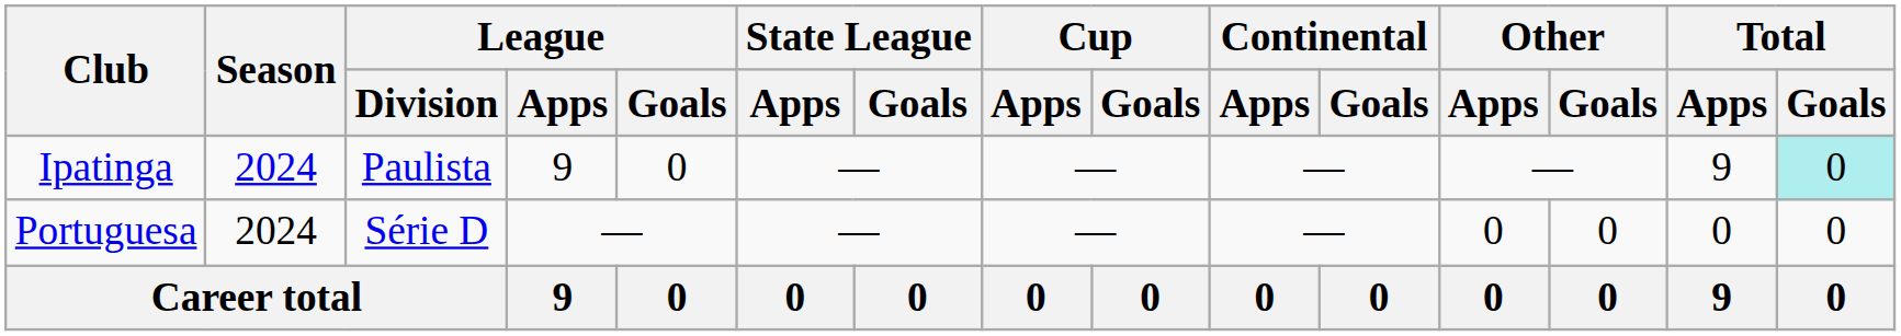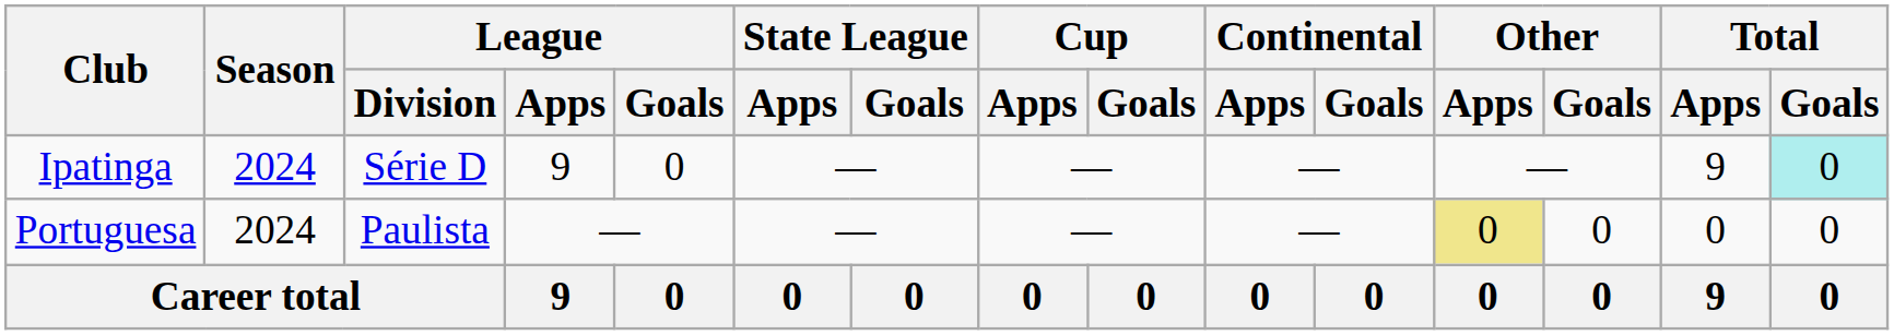 <table class="wikitable" style="text-align: center;">
 <tr>
 <th rowspan="2">Club</th>
 <th rowspan="2">Season</th>
 <th colspan="3">League</th>
 <th colspan="2">State League</th>
 <th colspan="2">Cup</th>
 <th colspan="2">Continental</th>
 <th colspan="2">Other</th>
 <th colspan="2">Total</th>
 </tr>
 <tr>
 <th>Division</th>
 <th>Apps</th>
 <th>Goals</th>
 <th>Apps</th>
 <th>Goals</th>
 <th>Apps</th>
 <th>Goals</th>
 <th>Apps</th>
 <th>Goals</th>
 <th>Apps</th>
 <th>Goals</th>
 <th>Apps</th>
 <th>Goals</th>
 </tr>
 <tr>
 <td valign="center"><a href='#'>Ipatinga</a></td>
 <td><a href='#'>2024</a></td>
-<td><a href='#'>Paulista</a></td>
+<td><a href='#'>Série D</a></td>
 <td>9</td>
 <td>0</td>
 <td colspan="2">—</td>
 <td colspan="2">—</td>
 <td colspan="2">—</td>
 <td colspan="2">—</td>
 <td>9</td>
 <td style="background: paleturquoise;">0</td>
 </tr>
 <tr>
 <td valign="center"><a href='#'>Portuguesa</a></td>
 <td>2024</td>
-<td><a href='#'>Série D</a></td>
+<td><a href='#'>Paulista</a></td>
 <td colspan="2">—</td>
 <td colspan="2">—</td>
 <td colspan="2">—</td>
 <td colspan="2">—</td>
-<td>0</td>
+<td style="background: khaki;">0</td>
 <td>0</td>
 <td>0</td>
 <td>0</td>
 </tr>
 <tr>
 <th colspan="3"><strong>Career total</strong></th>
 <th>9</th>
 <th>0</th>
 <th>0</th>
 <th>0</th>
 <th>0</th>
 <th>0</th>
 <th>0</th>
 <th>0</th>
 <th>0</th>
 <th>0</th>
 <th>9</th>
 <th>0</th>
 </tr>
 </table>
